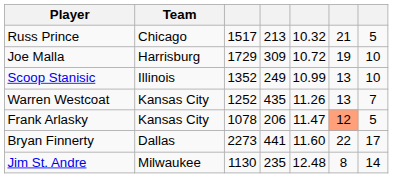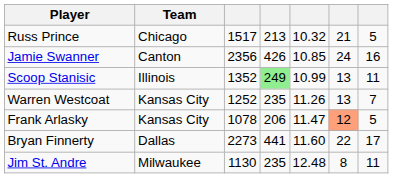 <table class="wikitable" style="text-align:center">
 <tr>
 <th width=150>Player</th>
 <th width=100>Team</th>
 <th width=36></th>
 <th width=28></th>
 <th width=36></th>
 <th width=28></th>
 <th width=28></th>
 </tr>
 <tr align=center>
 <td align=left>Russ Prince</td>
 <td align=left>Chicago</td>
 <td>1517</td>
 <td>213</td>
 <td>10.32</td>
 <td>21</td>
 <td>5</td>
 </tr>
 <tr align=center>
-<td align=left>Joe Malla</td>
-<td align=left>Harrisburg</td>
-<td>1729</td>
-<td>309</td>
-<td>10.72</td>
-<td>19</td>
-<td>10</td>
+<td align=left><a href='#'>Jamie Swanner</a></td>
+<td align=left>Canton</td>
+<td>2356</td>
+<td>426</td>
+<td>10.85</td>
+<td>24</td>
+<td>16</td>
 </tr>
 <tr align=center>
 <td align=left><a href='#'>Scoop Stanisic</a></td>
 <td align=left>Illinois</td>
 <td>1352</td>
-<td>249</td>
+<td style="background: lightgreen;">249</td>
 <td>10.99</td>
 <td>13</td>
-<td>10</td>
+<td>11</td>
 </tr>
 <tr align=center>
 <td align=left>Warren Westcoat</td>
 <td align=left>Kansas City</td>
 <td>1252</td>
-<td>435</td>
+<td>235</td>
 <td>11.26</td>
 <td>13</td>
 <td>7</td>
 </tr>
 <tr align=center>
 <td align=left>Frank Arlasky</td>
 <td align=left>Kansas City</td>
 <td>1078</td>
 <td>206</td>
 <td>11.47</td>
 <td style="background: lightsalmon;">12</td>
 <td>5</td>
 </tr>
 <tr align=center>
 <td align=left>Bryan Finnerty</td>
 <td align=left>Dallas</td>
 <td>2273</td>
 <td>441</td>
 <td>11.60</td>
 <td>22</td>
 <td>17</td>
 </tr>
 <tr align=center>
 <td align=left><a href='#'>Jim St. Andre</a></td>
 <td align=left>Milwaukee</td>
 <td>1130</td>
 <td>235</td>
 <td>12.48</td>
 <td>8</td>
-<td>14</td>
+<td>11</td>
 </tr>
 </table>
